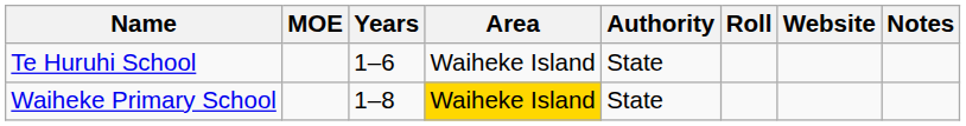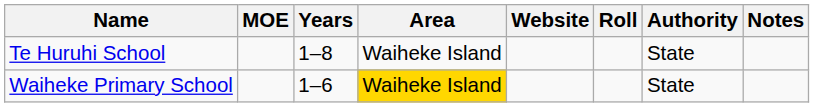 <table class="wikitable sortable">
 <tr>
 <th>Name</th>
 <th>MOE</th>
 <th>Years</th>
 <th>Area</th>
+<th>Website</th>
+<th>Roll</th>
 <th>Authority</th>
-<th>Roll</th>
-<th>Website</th>
 <th>Notes</th>
 </tr>
 <tr>
 <td><a href='#'>Te Huruhi School</a></td>
 <td></td>
-<td>1–6</td>
+<td>1–8</td>
 <td>Waiheke Island</td>
-<td>State</td>
 <td></td>
 <td></td>
+<td>State</td>
 <td></td>
 </tr>
 <tr>
 <td><a href='#'>Waiheke Primary School</a></td>
 <td></td>
-<td>1–8</td>
+<td>1–6</td>
 <td style="background: gold;">Waiheke Island</td>
-<td>State</td>
 <td></td>
 <td></td>
+<td>State</td>
 <td></td>
 </tr>
 </table>
